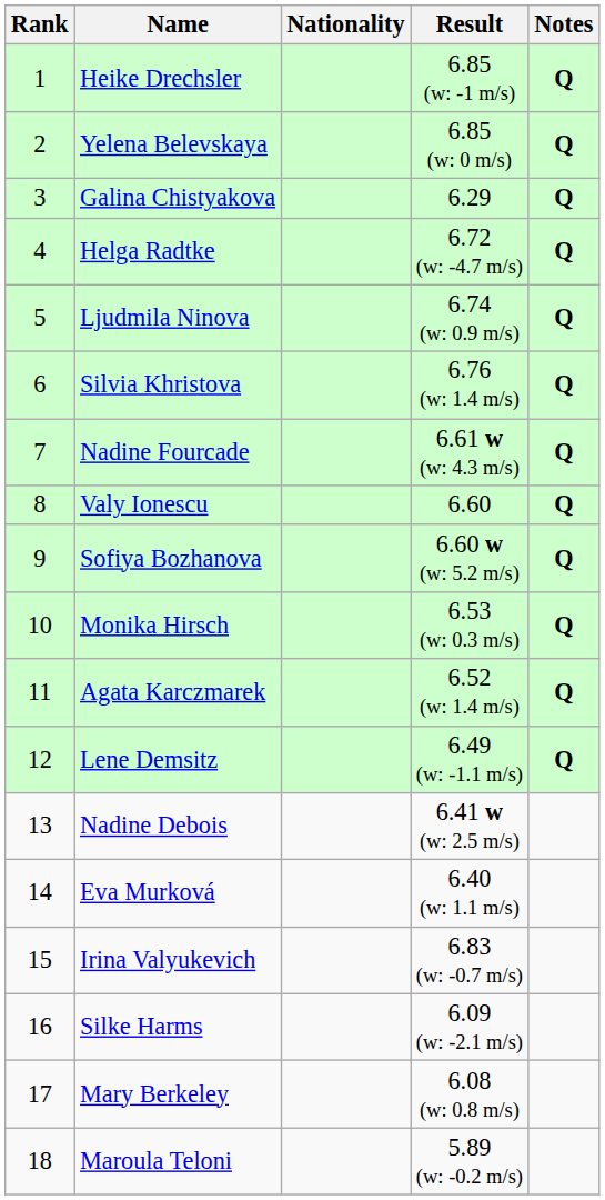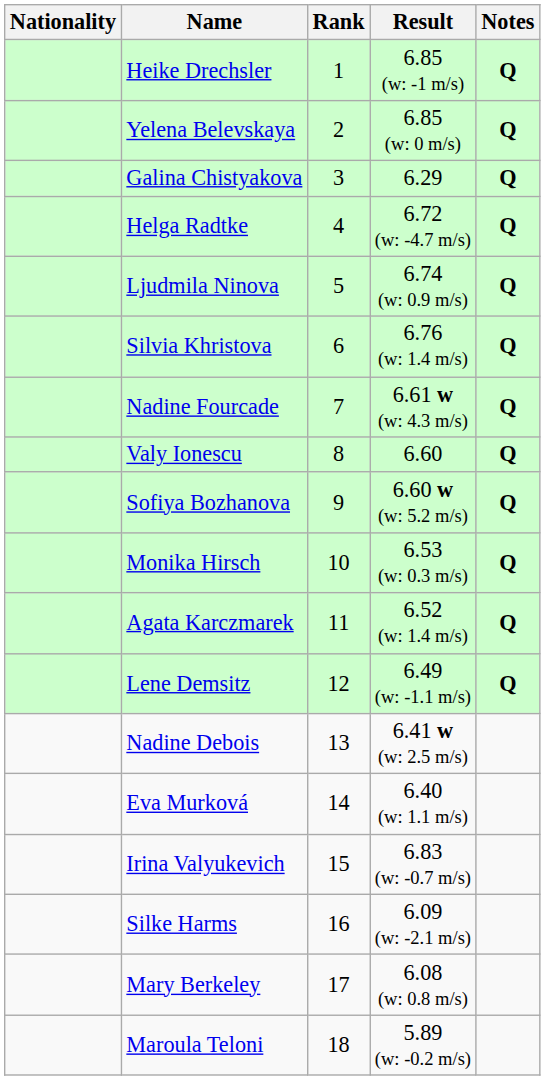 <table class="wikitable sortable" style="text-align:center">
 <tr>
+<th>Nationality</th>
+<th>Name</th>
 <th>Rank</th>
-<th>Name</th>
-<th>Nationality</th>
 <th>Result</th>
 <th>Notes</th>
 </tr>
 <tr bgcolor=ccffcc>
+<td align=left></td>
+<td align=left><a href='#'>Heike Drechsler</a></td>
 <td>1</td>
-<td align=left><a href='#'>Heike Drechsler</a></td>
-<td align=left></td>
 <td>6.85<br><small>(w: -1 m/s)</small></td>
 <td><strong>Q</strong></td>
 </tr>
 <tr bgcolor=ccffcc>
+<td align=left></td>
+<td align=left><a href='#'>Yelena Belevskaya</a></td>
 <td>2</td>
-<td align=left><a href='#'>Yelena Belevskaya</a></td>
-<td align=left></td>
 <td>6.85<br><small>(w: 0 m/s)</small></td>
 <td><strong>Q</strong></td>
 </tr>
 <tr bgcolor=ccffcc>
+<td align=left></td>
+<td align=left><a href='#'>Galina Chistyakova</a></td>
 <td>3</td>
-<td align=left><a href='#'>Galina Chistyakova</a></td>
-<td align=left></td>
 <td>6.29</td>
 <td><strong>Q</strong></td>
 </tr>
 <tr bgcolor=ccffcc>
+<td align=left></td>
+<td align=left><a href='#'>Helga Radtke</a></td>
 <td>4</td>
-<td align=left><a href='#'>Helga Radtke</a></td>
-<td align=left></td>
 <td>6.72<br><small>(w: -4.7 m/s)</small></td>
 <td><strong>Q</strong></td>
 </tr>
 <tr bgcolor=ccffcc>
+<td align=left></td>
+<td align=left><a href='#'>Ljudmila Ninova</a></td>
 <td>5</td>
-<td align=left><a href='#'>Ljudmila Ninova</a></td>
-<td align=left></td>
 <td>6.74<br><small>(w: 0.9 m/s)</small></td>
 <td><strong>Q</strong></td>
 </tr>
 <tr bgcolor=ccffcc>
+<td align=left></td>
+<td align=left><a href='#'>Silvia Khristova</a></td>
 <td>6</td>
-<td align=left><a href='#'>Silvia Khristova</a></td>
-<td align=left></td>
 <td>6.76<br><small>(w: 1.4 m/s)</small></td>
 <td><strong>Q</strong></td>
 </tr>
 <tr bgcolor=ccffcc>
+<td align=left></td>
+<td align=left><a href='#'>Nadine Fourcade</a></td>
 <td>7</td>
-<td align=left><a href='#'>Nadine Fourcade</a></td>
-<td align=left></td>
 <td>6.61 <strong>w</strong><br><small>(w: 4.3 m/s)</small></td>
 <td><strong>Q</strong></td>
 </tr>
 <tr bgcolor=ccffcc>
+<td align=left></td>
+<td align=left><a href='#'>Valy Ionescu</a></td>
 <td>8</td>
-<td align=left><a href='#'>Valy Ionescu</a></td>
-<td align=left></td>
 <td>6.60</td>
 <td><strong>Q</strong></td>
 </tr>
 <tr bgcolor=ccffcc>
+<td align=left></td>
+<td align=left><a href='#'>Sofiya Bozhanova</a></td>
 <td>9</td>
-<td align=left><a href='#'>Sofiya Bozhanova</a></td>
-<td align=left></td>
 <td>6.60 <strong>w</strong><br><small>(w: 5.2 m/s)</small></td>
 <td><strong>Q</strong></td>
 </tr>
 <tr bgcolor=ccffcc>
+<td align=left></td>
+<td align=left><a href='#'>Monika Hirsch</a></td>
 <td>10</td>
-<td align=left><a href='#'>Monika Hirsch</a></td>
-<td align=left></td>
 <td>6.53<br><small>(w: 0.3 m/s)</small></td>
 <td><strong>Q</strong></td>
 </tr>
 <tr bgcolor=ccffcc>
+<td align=left></td>
+<td align=left><a href='#'>Agata Karczmarek</a></td>
 <td>11</td>
-<td align=left><a href='#'>Agata Karczmarek</a></td>
-<td align=left></td>
 <td>6.52<br><small>(w: 1.4 m/s)</small></td>
 <td><strong>Q</strong></td>
 </tr>
 <tr bgcolor=ccffcc>
+<td align=left></td>
+<td align=left><a href='#'>Lene Demsitz</a></td>
 <td>12</td>
-<td align=left><a href='#'>Lene Demsitz</a></td>
-<td align=left></td>
 <td>6.49<br><small>(w: -1.1 m/s)</small></td>
 <td><strong>Q</strong></td>
 </tr>
 <tr>
+<td align=left></td>
+<td align=left><a href='#'>Nadine Debois</a></td>
 <td>13</td>
-<td align=left><a href='#'>Nadine Debois</a></td>
-<td align=left></td>
 <td>6.41 <strong>w</strong><br><small>(w: 2.5 m/s)</small></td>
 <td></td>
 </tr>
 <tr>
+<td align=left></td>
+<td align=left><a href='#'>Eva Murková</a></td>
 <td>14</td>
-<td align=left><a href='#'>Eva Murková</a></td>
-<td align=left></td>
 <td>6.40<br><small>(w: 1.1 m/s)</small></td>
 <td></td>
 </tr>
 <tr>
+<td align=left></td>
+<td align=left><a href='#'>Irina Valyukevich</a></td>
 <td>15</td>
-<td align=left><a href='#'>Irina Valyukevich</a></td>
-<td align=left></td>
 <td>6.83<br><small>(w: -0.7 m/s)</small></td>
 <td></td>
 </tr>
 <tr>
+<td align=left></td>
+<td align=left><a href='#'>Silke Harms</a></td>
 <td>16</td>
-<td align=left><a href='#'>Silke Harms</a></td>
-<td align=left></td>
 <td>6.09<br><small>(w: -2.1 m/s)</small></td>
 <td></td>
 </tr>
 <tr>
+<td align=left></td>
+<td align=left><a href='#'>Mary Berkeley</a></td>
 <td>17</td>
-<td align=left><a href='#'>Mary Berkeley</a></td>
-<td align=left></td>
 <td>6.08<br><small>(w: 0.8 m/s)</small></td>
 <td></td>
 </tr>
 <tr>
+<td align=left></td>
+<td align=left><a href='#'>Maroula Teloni</a></td>
 <td>18</td>
-<td align=left><a href='#'>Maroula Teloni</a></td>
-<td align=left></td>
 <td>5.89<br><small>(w: -0.2 m/s)</small></td>
 <td></td>
 </tr>
 </table>
